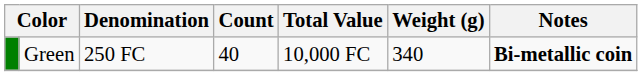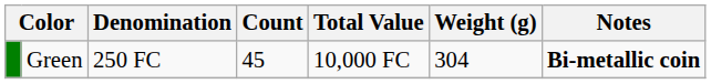 <table class="wikitable">
 <tr>
 <th colspan=2>Color</th>
 <th>Denomination</th>
 <th>Count</th>
 <th>Total Value</th>
 <th>Weight (g)</th>
 <th>Notes</th>
 </tr>
 <tr>
 <td style="background:Green"> </td>
 <td>Green</td>
 <td>250 FC</td>
-<td>40</td>
+<td>45</td>
 <td>10,000 FC</td>
-<td>340</td>
+<td>304</td>
 <td><strong>Bi-metallic coin</strong></td>
 </tr>
 <tr>
 </tr>
 </table>
